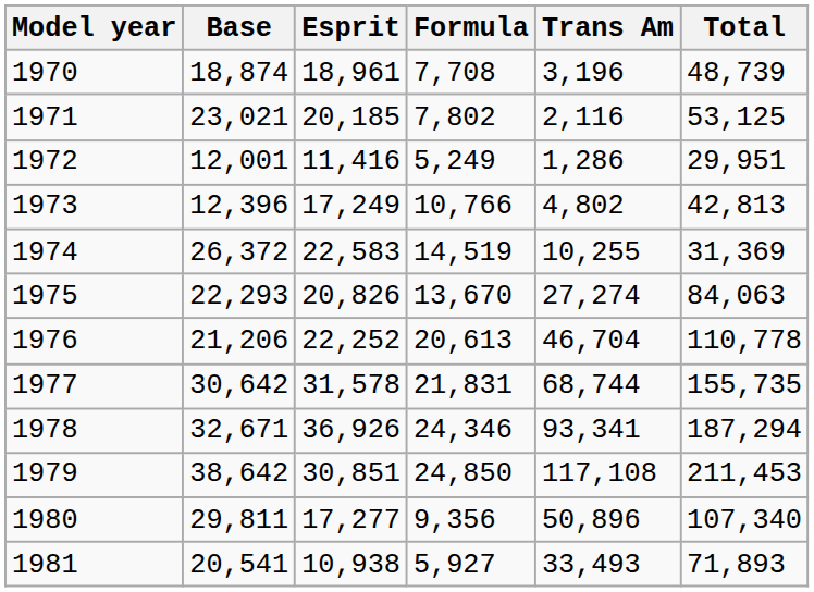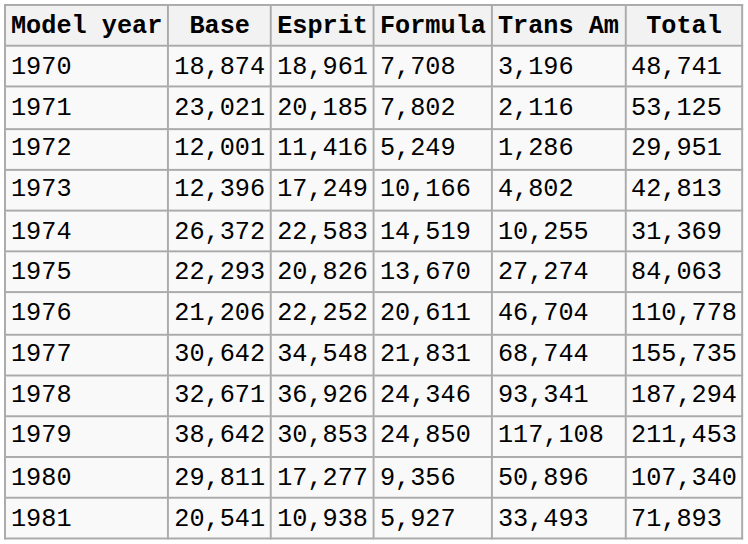 <table class="wikitable">
 <tr>
 <th>Model year</th>
 <th>Base</th>
 <th>Esprit</th>
 <th>Formula</th>
 <th>Trans Am</th>
 <th>Total</th>
 </tr>
 <tr>
 <td>1970</td>
 <td>18,874</td>
 <td>18,961</td>
 <td>7,708</td>
 <td>3,196</td>
-<td>48,739</td>
+<td>48,741</td>
 </tr>
 <tr>
 <td>1971</td>
 <td>23,021</td>
 <td>20,185</td>
 <td>7,802</td>
 <td>2,116</td>
 <td>53,125</td>
 </tr>
 <tr>
 <td>1972</td>
 <td>12,001</td>
 <td>11,416</td>
 <td>5,249</td>
 <td>1,286</td>
 <td>29,951</td>
 </tr>
 <tr>
 <td>1973</td>
 <td>12,396</td>
 <td>17,249</td>
-<td>10,766</td>
+<td>10,166</td>
 <td>4,802</td>
 <td>42,813</td>
 </tr>
 <tr>
 <td>1974</td>
 <td>26,372</td>
 <td>22,583</td>
 <td>14,519</td>
 <td>10,255</td>
 <td>31,369</td>
 </tr>
 <tr>
 <td>1975</td>
 <td>22,293</td>
 <td>20,826</td>
 <td>13,670</td>
 <td>27,274</td>
 <td>84,063</td>
 </tr>
 <tr>
 <td>1976</td>
 <td>21,206</td>
 <td>22,252</td>
-<td>20,613</td>
+<td>20,611</td>
 <td>46,704</td>
 <td>110,778</td>
 </tr>
 <tr>
 <td>1977</td>
 <td>30,642</td>
-<td>31,578</td>
+<td>34,548</td>
 <td>21,831</td>
 <td>68,744</td>
 <td>155,735</td>
 </tr>
 <tr>
 <td>1978</td>
 <td>32,671</td>
 <td>36,926</td>
 <td>24,346</td>
 <td>93,341</td>
 <td>187,294</td>
 </tr>
 <tr>
 <td>1979</td>
 <td>38,642</td>
-<td>30,851</td>
+<td>30,853</td>
 <td>24,850</td>
 <td>117,108</td>
 <td>211,453</td>
 </tr>
 <tr>
 <td>1980</td>
 <td>29,811</td>
 <td>17,277</td>
 <td>9,356</td>
 <td>50,896</td>
 <td>107,340</td>
 </tr>
 <tr>
 <td>1981</td>
 <td>20,541</td>
 <td>10,938</td>
 <td>5,927</td>
 <td>33,493</td>
 <td>71,893</td>
 </tr>
 </table>
